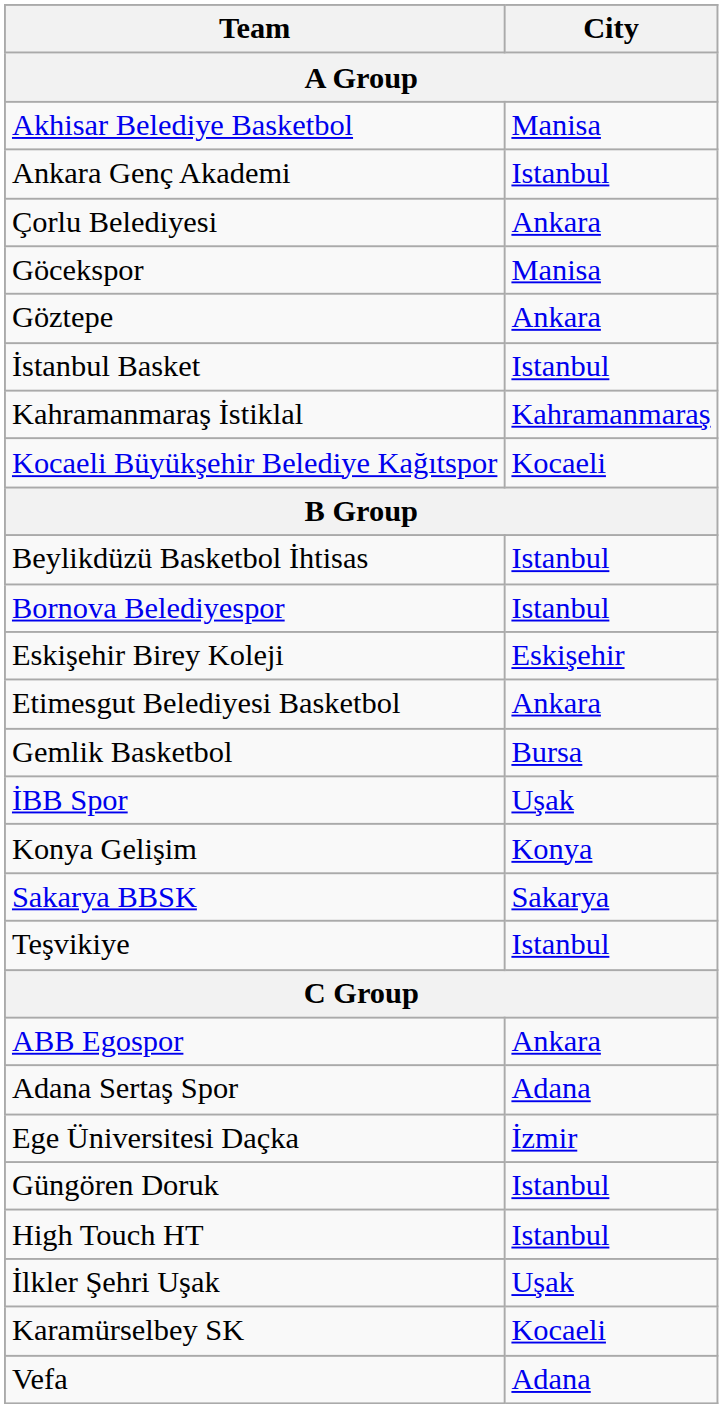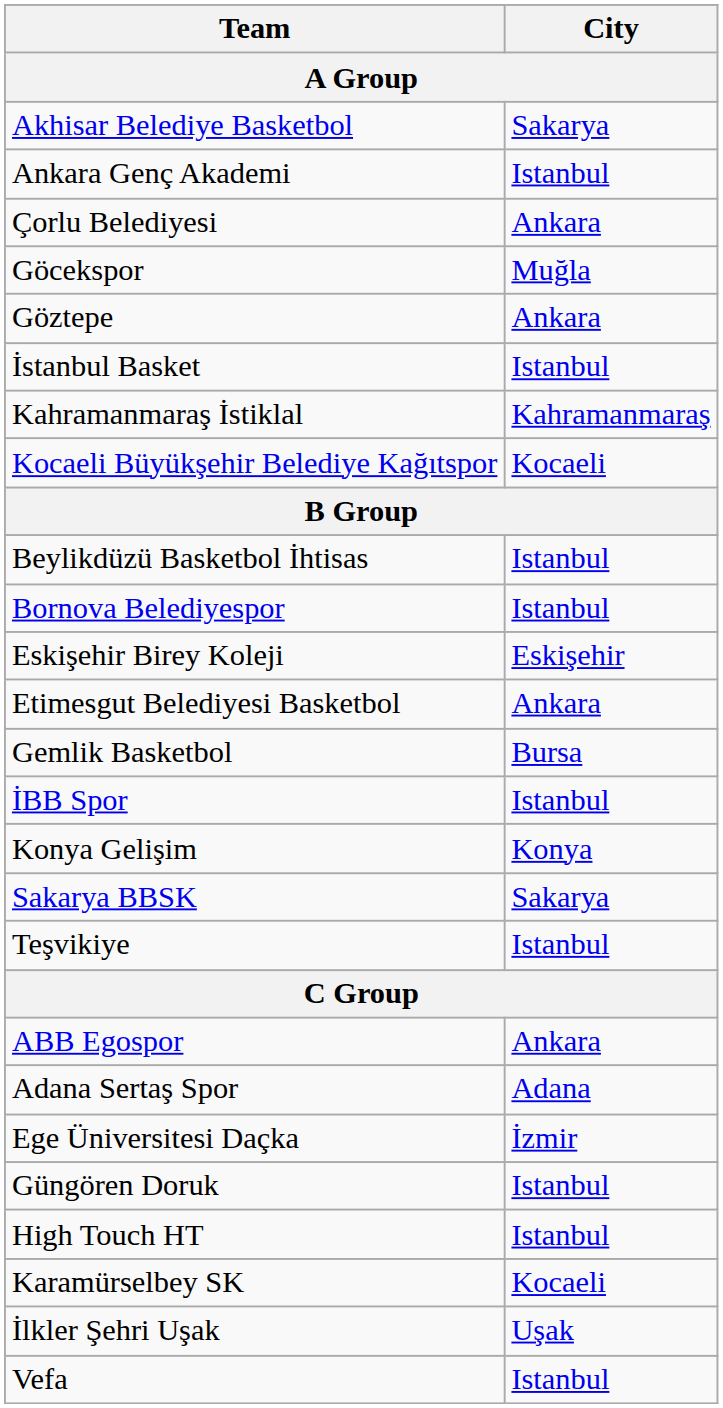 <table class="wikitable sortable">
 <tr>
 <th>Team</th>
 <th>City</th>
 </tr>
 <tr>
 <th colspan="2" style="text-align:center;">A Group</th>
 </tr>
 <tr>
 <td><a href='#'>Akhisar Belediye Basketbol</a></td>
-<td><a href='#'>Manisa</a></td>
+<td><a href='#'>Sakarya</a></td>
 </tr>
 <tr>
 <td>Ankara Genç Akademi</td>
 <td><a href='#'>Istanbul</a></td>
 </tr>
 <tr>
 <td>Çorlu Belediyesi</td>
 <td><a href='#'>Ankara</a></td>
 </tr>
 <tr>
 <td>Göcekspor</td>
-<td><a href='#'>Manisa</a></td>
+<td><a href='#'>Muğla</a></td>
 </tr>
 <tr>
 <td>Göztepe</td>
 <td><a href='#'>Ankara</a></td>
 </tr>
 <tr>
 <td>İstanbul Basket</td>
 <td><a href='#'>Istanbul</a></td>
 </tr>
 <tr>
 <td>Kahramanmaraş İstiklal</td>
 <td><a href='#'>Kahramanmaraş</a></td>
 </tr>
 <tr>
 <td><a href='#'>Kocaeli Büyükşehir Belediye Kağıtspor</a></td>
 <td><a href='#'>Kocaeli</a></td>
 </tr>
 <tr>
 <th colspan="2" style="text-align:center;">B Group</th>
 </tr>
 <tr>
 <td>Beylikdüzü Basketbol İhtisas</td>
 <td><a href='#'>Istanbul</a></td>
 </tr>
 <tr>
 <td><a href='#'>Bornova Belediyespor</a></td>
 <td><a href='#'>Istanbul</a></td>
 </tr>
 <tr>
 <td>Eskişehir Birey Koleji</td>
 <td><a href='#'>Eskişehir</a></td>
 </tr>
 <tr>
 <td>Etimesgut Belediyesi Basketbol</td>
 <td><a href='#'>Ankara</a></td>
 </tr>
 <tr>
 <td>Gemlik Basketbol</td>
 <td><a href='#'>Bursa</a></td>
 </tr>
 <tr>
 <td><a href='#'>İBB Spor</a></td>
-<td><a href='#'>Uşak</a></td>
+<td><a href='#'>Istanbul</a></td>
 </tr>
 <tr>
 <td>Konya Gelişim</td>
 <td><a href='#'>Konya</a></td>
 </tr>
 <tr>
 <td><a href='#'>Sakarya BBSK</a></td>
 <td><a href='#'>Sakarya</a></td>
 </tr>
 <tr>
 <td>Teşvikiye</td>
 <td><a href='#'>Istanbul</a></td>
 </tr>
 <tr>
 <th colspan="2" style="text-align:center;">C Group</th>
 </tr>
 <tr>
 <td><a href='#'>ABB Egospor</a></td>
 <td><a href='#'>Ankara</a></td>
 </tr>
 <tr>
 <td>Adana Sertaş Spor</td>
 <td><a href='#'>Adana</a></td>
 </tr>
 <tr>
 <td>Ege Üniversitesi Daçka</td>
 <td><a href='#'>İzmir</a></td>
 </tr>
 <tr>
 <td>Güngören Doruk</td>
 <td><a href='#'>Istanbul</a></td>
 </tr>
 <tr>
 <td>High Touch HT</td>
 <td><a href='#'>Istanbul</a></td>
 </tr>
 <tr>
+<td>Karamürselbey SK</td>
+<td><a href='#'>Kocaeli</a></td>
+</tr>
+<tr>
 <td>İlkler Şehri Uşak</td>
 <td><a href='#'>Uşak</a></td>
 </tr>
 <tr>
-<td>Karamürselbey SK</td>
-<td><a href='#'>Kocaeli</a></td>
-</tr>
-<tr>
 <td>Vefa</td>
-<td><a href='#'>Adana</a></td>
+<td><a href='#'>Istanbul</a></td>
 </tr>
 </table>
